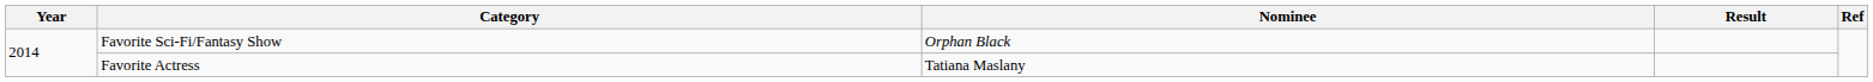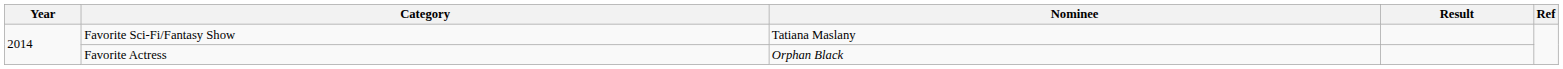 <table class="wikitable">
 <tr>
 <th width=5%>Year</th>
 <th width=45%>Category</th>
 <th width=40%>Nominee</th>
 <th width=10%>Result</th>
 <th width=3%>Ref</th>
 </tr>
 <tr>
 <td rowspan=2>2014</td>
 <td>Favorite Sci-Fi/Fantasy Show</td>
-<td><em>Orphan Black</em></td>
+<td>Tatiana Maslany</td>
 <td></td>
 <td rowspan=2></td>
 </tr>
 <tr>
 <td>Favorite Actress</td>
-<td>Tatiana Maslany</td>
+<td><em>Orphan Black</em></td>
 <td></td>
 </tr>
 </table>
